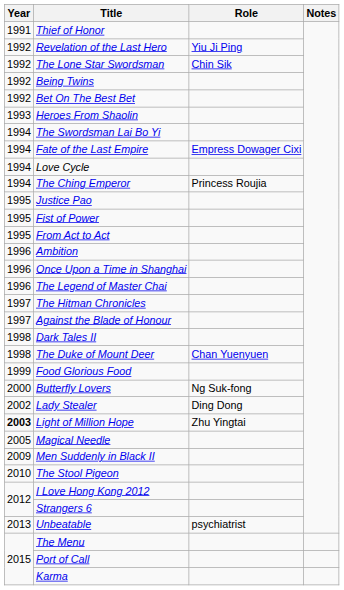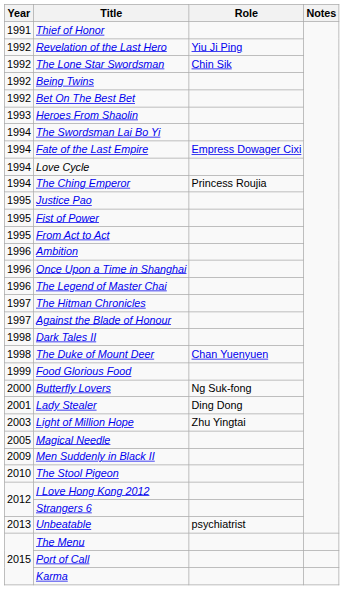 <table class="wikitable" style="font-size: 90%;">
 <tr>
 <th>Year</th>
 <th>Title</th>
 <th>Role</th>
 <th>Notes</th>
 </tr>
 <tr>
 <td>1991</td>
 <td><em><a href='#'>Thief of Honor</a></em></td>
 <td></td>
 </tr>
 <tr>
 <td>1992</td>
 <td><em><a href='#'>Revelation of the Last Hero</a></em></td>
 <td><a href='#'>Yiu Ji Ping</a></td>
 </tr>
 <tr>
 <td>1992</td>
 <td><em><a href='#'>The Lone Star Swordsman</a></em></td>
 <td><a href='#'>Chin Sik</a></td>
 </tr>
 <tr>
 <td>1992</td>
 <td><em><a href='#'>Being Twins</a></em></td>
 <td></td>
 </tr>
 <tr>
 <td>1992</td>
 <td><em><a href='#'>Bet On The Best Bet</a></em></td>
 <td></td>
 </tr>
 <tr>
 <td>1993</td>
 <td><em><a href='#'>Heroes From Shaolin</a></em></td>
 <td></td>
 </tr>
 <tr>
 <td>1994</td>
 <td><em><a href='#'>The Swordsman Lai Bo Yi</a></em></td>
 <td></td>
 </tr>
 <tr>
 <td>1994</td>
 <td><em><a href='#'>Fate of the Last Empire</a></em></td>
 <td><a href='#'>Empress Dowager Cixi</a></td>
 </tr>
 <tr>
 <td>1994</td>
 <td><em>Love Cycle</em></td>
 <td></td>
 </tr>
 <tr>
 <td>1994</td>
 <td><em><a href='#'>The Ching Emperor</a></em></td>
 <td>Princess Roujia</td>
 </tr>
 <tr>
 <td>1995</td>
 <td><em><a href='#'>Justice Pao</a></em></td>
 <td></td>
 </tr>
 <tr>
 <td>1995</td>
 <td><em><a href='#'>Fist of Power</a></em></td>
 <td></td>
 </tr>
 <tr>
 <td>1995</td>
 <td><em><a href='#'>From Act to Act</a></em></td>
 <td></td>
 </tr>
 <tr>
 <td>1996</td>
 <td><em><a href='#'>Ambition</a></em></td>
 <td></td>
 </tr>
 <tr>
 <td>1996</td>
 <td><em><a href='#'>Once Upon a Time in Shanghai</a></em></td>
 <td></td>
 </tr>
 <tr>
 <td>1996</td>
 <td><em><a href='#'>The Legend of Master Chai</a></em></td>
 <td></td>
 </tr>
 <tr>
 <td>1997</td>
 <td><em><a href='#'>The Hitman Chronicles</a></em></td>
 <td></td>
 </tr>
 <tr>
 <td>1997</td>
 <td><em><a href='#'>Against the Blade of Honour</a></em></td>
 <td></td>
 </tr>
 <tr>
 <td>1998</td>
 <td><em><a href='#'>Dark Tales II</a></em></td>
 <td></td>
 </tr>
 <tr>
 <td>1998</td>
 <td><em><a href='#'>The Duke of Mount Deer</a></em></td>
 <td><a href='#'>Chan Yuenyuen</a></td>
 </tr>
 <tr>
 <td>1999</td>
 <td><em><a href='#'>Food Glorious Food</a></em></td>
 <td></td>
 </tr>
 <tr>
 <td>2000</td>
 <td><em><a href='#'>Butterfly Lovers</a></em></td>
 <td>Ng Suk-fong</td>
 </tr>
 <tr>
-<td>2002</td>
+<td>2001</td>
 <td><em><a href='#'>Lady Stealer</a></em></td>
 <td>Ding Dong</td>
 </tr>
 <tr>
-<td><strong>2003</strong></td>
+<td>2003</td>
 <td><em><a href='#'>Light of Million Hope</a></em></td>
 <td>Zhu Yingtai</td>
 </tr>
 <tr>
 <td>2005</td>
 <td><em><a href='#'>Magical Needle</a></em></td>
 <td></td>
 </tr>
 <tr>
 <td>2009</td>
 <td><em><a href='#'>Men Suddenly in Black II</a></em></td>
 <td></td>
 </tr>
 <tr>
 <td>2010</td>
 <td><em><a href='#'>The Stool Pigeon</a></em></td>
 <td></td>
 </tr>
 <tr>
 <td rowspan=2>2012</td>
 <td><em><a href='#'>I Love Hong Kong 2012</a></em></td>
 <td></td>
 </tr>
 <tr>
 <td><em><a href='#'>Strangers 6</a></em></td>
 <td></td>
 </tr>
 <tr>
 <td>2013</td>
 <td><em><a href='#'>Unbeatable</a></em></td>
 <td>psychiatrist</td>
 </tr>
 <tr>
 <td rowspan=3>2015</td>
 <td><em><a href='#'>The Menu</a></em></td>
 <td></td>
 <td></td>
 </tr>
 <tr>
 <td><em><a href='#'>Port of Call</a></em></td>
 <td></td>
 <td></td>
 </tr>
 <tr>
 <td><em><a href='#'>Karma</a></em></td>
 <td></td>
 <td></td>
 </tr>
 </table>
